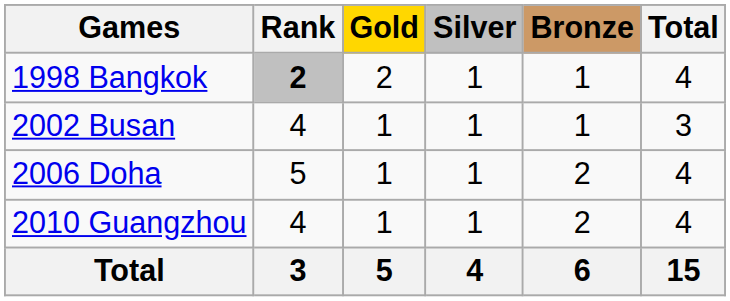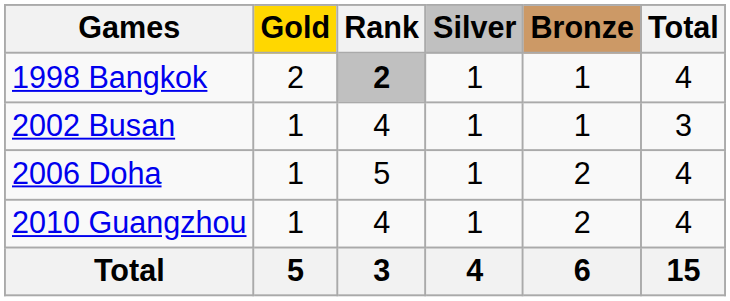 <table class="wikitable sortable" style="text-align:center">
 <tr>
 <th>Games</th>
+<th style="background-color:gold;">Gold</th>
 <th>Rank</th>
-<th style="background-color:gold;">Gold</th>
 <th style="background-color:silver;">Silver</th>
 <th style="background-color:#c96;">Bronze</th>
 <th>Total</th>
 </tr>
 <tr>
 <td align=left><a href='#'>1998 Bangkok</a></td>
+<td>2</td>
 <td bgcolor=silver><strong>2</strong></td>
-<td>2</td>
 <td>1</td>
 <td>1</td>
 <td>4</td>
 </tr>
 <tr>
 <td align=left><a href='#'>2002 Busan</a></td>
+<td>1</td>
 <td>4</td>
-<td>1</td>
 <td>1</td>
 <td>1</td>
 <td>3</td>
 </tr>
 <tr>
 <td align=left><a href='#'>2006 Doha</a></td>
+<td>1</td>
 <td>5</td>
-<td>1</td>
 <td>1</td>
 <td>2</td>
 <td>4</td>
 </tr>
 <tr>
 <td align=left><a href='#'>2010 Guangzhou</a></td>
+<td>1</td>
 <td>4</td>
-<td>1</td>
 <td>1</td>
 <td>2</td>
 <td>4</td>
 </tr>
 <tr>
 <th>Total</th>
+<th>5</th>
 <th>3</th>
-<th>5</th>
 <th>4</th>
 <th>6</th>
 <th>15</th>
 </tr>
 </table>
